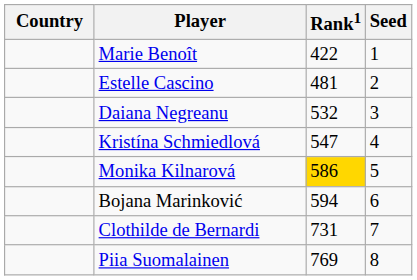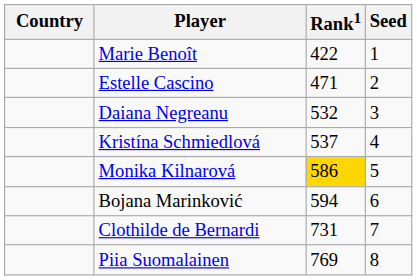 <table class="sortable wikitable">
 <tr>
 <th width="70">Country</th>
 <th width="175">Player</th>
 <th>Rank<sup>1</sup></th>
 <th>Seed</th>
 </tr>
 <tr>
 <td></td>
 <td><a href='#'>Marie Benoît</a></td>
 <td>422</td>
 <td>1</td>
 </tr>
 <tr>
 <td></td>
 <td><a href='#'>Estelle Cascino</a></td>
-<td>481</td>
+<td>471</td>
 <td>2</td>
 </tr>
 <tr>
 <td></td>
 <td><a href='#'>Daiana Negreanu</a></td>
 <td>532</td>
 <td>3</td>
 </tr>
 <tr>
 <td></td>
 <td><a href='#'>Kristína Schmiedlová</a></td>
-<td>547</td>
+<td>537</td>
 <td>4</td>
 </tr>
 <tr>
 <td></td>
 <td><a href='#'>Monika Kilnarová</a></td>
 <td style="background: gold;">586</td>
 <td>5</td>
 </tr>
 <tr>
 <td></td>
 <td>Bojana Marinković</td>
 <td>594</td>
 <td>6</td>
 </tr>
 <tr>
 <td></td>
 <td><a href='#'>Clothilde de Bernardi</a></td>
 <td>731</td>
 <td>7</td>
 </tr>
 <tr>
 <td></td>
 <td><a href='#'>Piia Suomalainen</a></td>
 <td>769</td>
 <td>8</td>
 </tr>
 </table>
